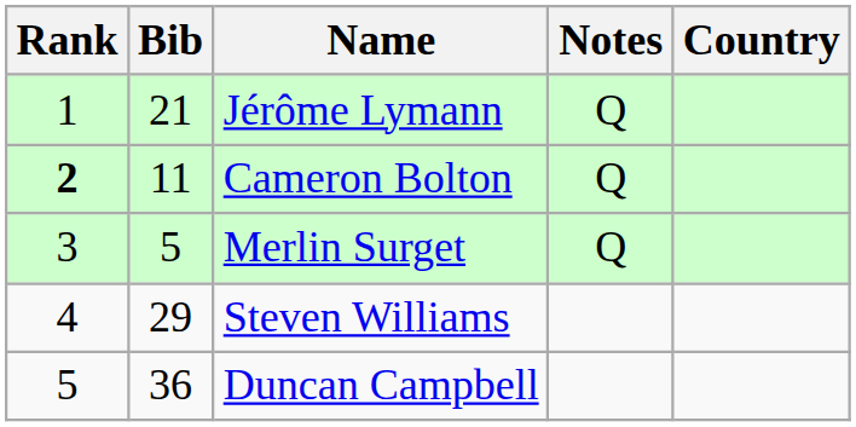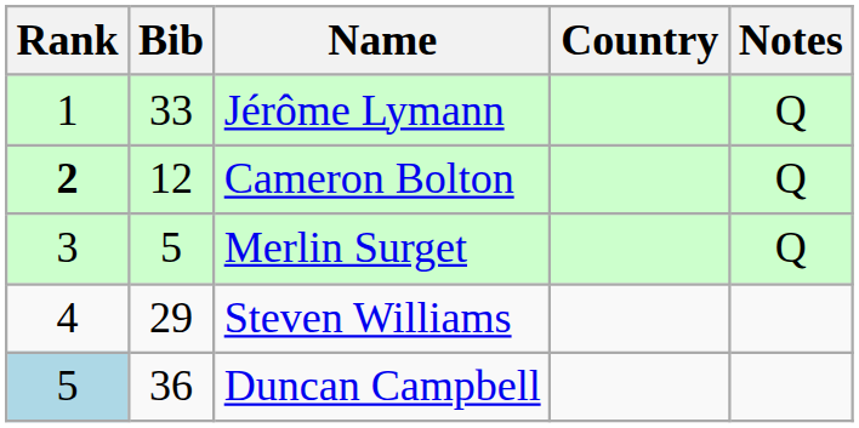 <table class="wikitable" style="text-align:center;">
 <tr>
 <th>Rank</th>
 <th>Bib</th>
 <th>Name</th>
+<th>Country</th>
 <th>Notes</th>
-<th>Country</th>
 </tr>
 <tr bgcolor=ccffcc>
 <td>1</td>
-<td>21</td>
+<td>33</td>
 <td align="left"><a href='#'>Jérôme Lymann</a></td>
+<td align="left"></td>
 <td>Q</td>
-<td align="left"></td>
 </tr>
 <tr bgcolor=ccffcc>
 <td><strong>2</strong></td>
-<td>11</td>
+<td>12</td>
 <td align="left"><a href='#'>Cameron Bolton</a></td>
+<td align="left"></td>
 <td>Q</td>
-<td align="left"></td>
 </tr>
 <tr bgcolor=ccffcc>
 <td>3</td>
 <td>5</td>
 <td align="left"><a href='#'>Merlin Surget</a></td>
+<td align="left"></td>
 <td>Q</td>
-<td align="left"></td>
 </tr>
 <tr>
 <td>4</td>
 <td>29</td>
 <td align="left"><a href='#'>Steven Williams</a></td>
+<td align="left"></td>
 <td></td>
-<td align="left"></td>
 </tr>
 <tr>
-<td>5</td>
+<td style="background: lightblue;">5</td>
 <td>36</td>
 <td align="left"><a href='#'>Duncan Campbell</a></td>
+<td align="left"></td>
 <td></td>
-<td align="left"></td>
 </tr>
 </table>
